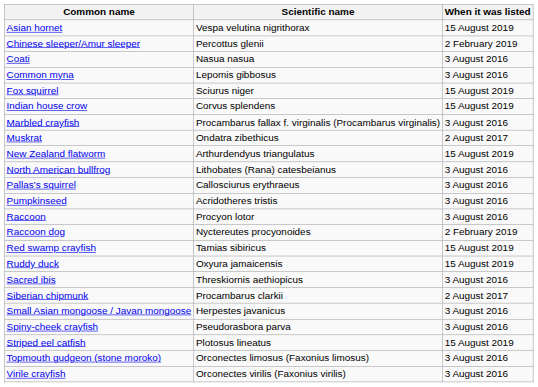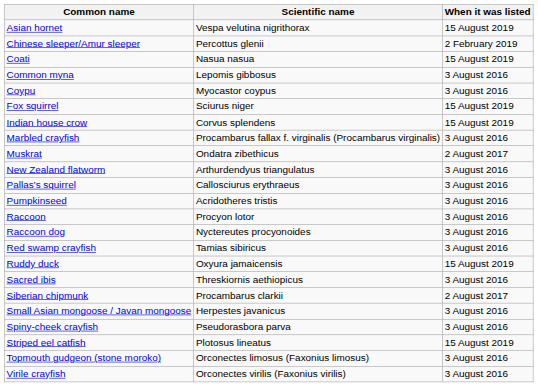 <table class="wikitable">
 <tr>
 <th>Common name</th>
 <th>Scientific name</th>
 <th>When it was listed</th>
 </tr>
 <tr>
 <td><a href='#'>Asian hornet</a></td>
 <td>Vespa velutina nigrithorax</td>
 <td>15 August 2019</td>
 </tr>
 <tr>
 <td><a href='#'>Chinese sleeper/Amur sleeper</a></td>
 <td>Percottus glenii</td>
 <td>2 February 2019</td>
 </tr>
 <tr>
 <td><a href='#'>Coati</a></td>
 <td>Nasua nasua</td>
-<td>3 August 2016</td>
+<td>15 August 2019</td>
 </tr>
 <tr>
 <td><a href='#'>Common myna</a></td>
 <td>Lepomis gibbosus</td>
+<td>3 August 2016</td>
+</tr>
+<tr>
+<td><a href='#'>Coypu</a></td>
+<td>Myocastor coypus</td>
 <td>3 August 2016</td>
 </tr>
 <tr>
 <td><a href='#'>Fox squirrel</a></td>
 <td>Sciurus niger</td>
 <td>15 August 2019</td>
 </tr>
 <tr>
 <td><a href='#'>Indian house crow</a></td>
 <td>Corvus splendens</td>
 <td>15 August 2019</td>
 </tr>
 <tr>
 <td><a href='#'>Marbled crayfish</a></td>
 <td>Procambarus fallax f. virginalis (Procambarus virginalis)</td>
 <td>3 August 2016</td>
 </tr>
 <tr>
 <td><a href='#'>Muskrat</a></td>
 <td>Ondatra zibethicus</td>
 <td>2 August 2017</td>
 </tr>
 <tr>
 <td><a href='#'>New Zealand flatworm</a></td>
 <td>Arthurdendyus triangulatus</td>
-<td>15 August 2019</td>
-</tr>
-<tr>
-<td><a href='#'>North American bullfrog</a></td>
-<td>Lithobates (Rana) catesbeianus</td>
 <td>3 August 2016</td>
 </tr>
 <tr>
 <td><a href='#'>Pallas’s squirrel</a></td>
 <td>Callosciurus erythraeus</td>
 <td>3 August 2016</td>
 </tr>
 <tr>
 <td><a href='#'>Pumpkinseed</a></td>
 <td>Acridotheres tristis</td>
 <td>3 August 2016</td>
 </tr>
 <tr>
 <td><a href='#'>Raccoon</a></td>
 <td>Procyon lotor</td>
 <td>3 August 2016</td>
 </tr>
 <tr>
 <td><a href='#'>Raccoon dog</a></td>
 <td>Nyctereutes procyonoides</td>
-<td>2 February 2019</td>
+<td>3 August 2016</td>
 </tr>
 <tr>
 <td><a href='#'>Red swamp crayfish</a></td>
 <td>Tamias sibiricus</td>
-<td>15 August 2019</td>
+<td>3 August 2016</td>
 </tr>
 <tr>
 <td><a href='#'>Ruddy duck</a></td>
 <td>Oxyura jamaicensis</td>
 <td>15 August 2019</td>
 </tr>
 <tr>
 <td><a href='#'>Sacred ibis</a></td>
 <td>Threskiornis aethiopicus</td>
 <td>3 August 2016</td>
 </tr>
 <tr>
 <td><a href='#'>Siberian chipmunk</a></td>
 <td>Procambarus clarkii</td>
 <td>2 August 2017</td>
 </tr>
 <tr>
 <td><a href='#'>Small Asian mongoose / Javan mongoose</a></td>
 <td>Herpestes javanicus</td>
 <td>3 August 2016</td>
 </tr>
 <tr>
 <td><a href='#'>Spiny-cheek crayfish</a></td>
 <td>Pseudorasbora parva</td>
 <td>3 August 2016</td>
 </tr>
 <tr>
 <td><a href='#'>Striped eel catfish</a></td>
 <td>Plotosus lineatus</td>
 <td>15 August 2019</td>
 </tr>
 <tr>
 <td><a href='#'>Topmouth gudgeon (stone moroko)</a></td>
 <td>Orconectes limosus (Faxonius limosus)</td>
 <td>3 August 2016</td>
 </tr>
 <tr>
 <td><a href='#'>Virile crayfish</a></td>
 <td>Orconectes virilis (Faxonius virilis)</td>
 <td>3 August 2016</td>
 </tr>
 </table>
